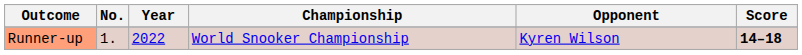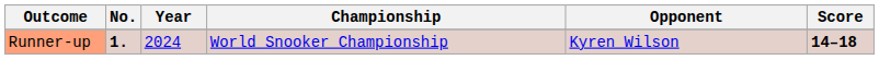 <table class="sortable wikitable">
 <tr>
 <th width="80">Outcome</th>
 <th width="20">No.</th>
 <th width="50">Year</th>
 <th width="300">Championship</th>
 <th width="200">Opponent</th>
 <th width="50">Score</th>
 </tr>
 <tr>
 </tr>
 <tr style="background:#e5d1cb;"|>
 <td style="background:#ffa07a;">Runner-up</td>
-<td>1.</td>
-<td><a href='#'>2022</a></td>
+<td><strong>1.</strong></td>
+<td><a href='#'>2024</a></td>
 <td><a href='#'>World Snooker Championship</a></td>
 <td> <a href='#'>Kyren Wilson</a></td>
 <td><strong>14–18</strong></td>
 </tr>
 </table>
